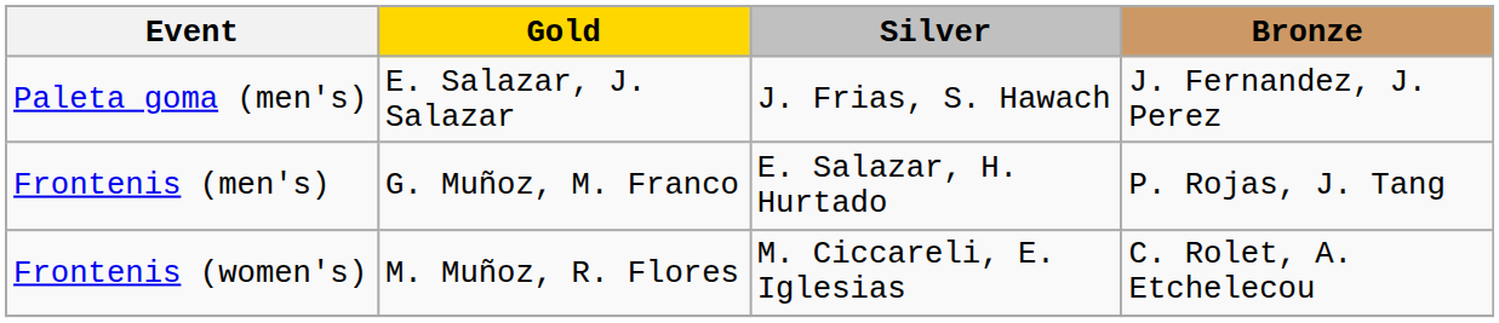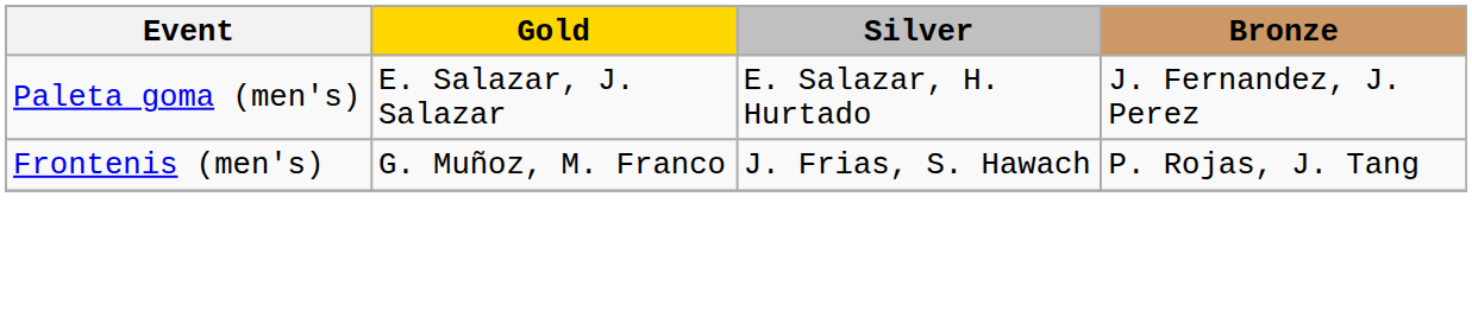 <table class="wikitable" style="max-width: 23cm; width: 100%">
 <tr>
 <th scope="col">Event</th>
 <th scope="col" style="background-color:gold; width:25%">Gold</th>
 <th scope="col" style="background-color:silver; width:25%; width:25%">Silver</th>
 <th scope="col" style="background-color:#cc9966; width:25%">Bronze</th>
 </tr>
 <tr>
 <td><a href='#'>Paleta goma</a> (men's)</td>
 <td> E. Salazar, J. Salazar</td>
-<td> J. Frias, S. Hawach</td>
+<td> E. Salazar, H. Hurtado</td>
 <td> J. Fernandez, J. Perez</td>
 </tr>
 <tr>
 <td><a href='#'>Frontenis</a> (men's)</td>
 <td> G. Muñoz, M. Franco</td>
-<td> E. Salazar, H. Hurtado</td>
+<td> J. Frias, S. Hawach</td>
 <td> P. Rojas, J. Tang</td>
-</tr>
-<tr>
-<td><a href='#'>Frontenis</a> (women's)</td>
-<td> M. Muñoz, R. Flores</td>
-<td> M. Ciccareli, E. Iglesias</td>
-<td> C. Rolet, A. Etchelecou</td>
 </tr>
 <tr>
 </tr>
 </table>
